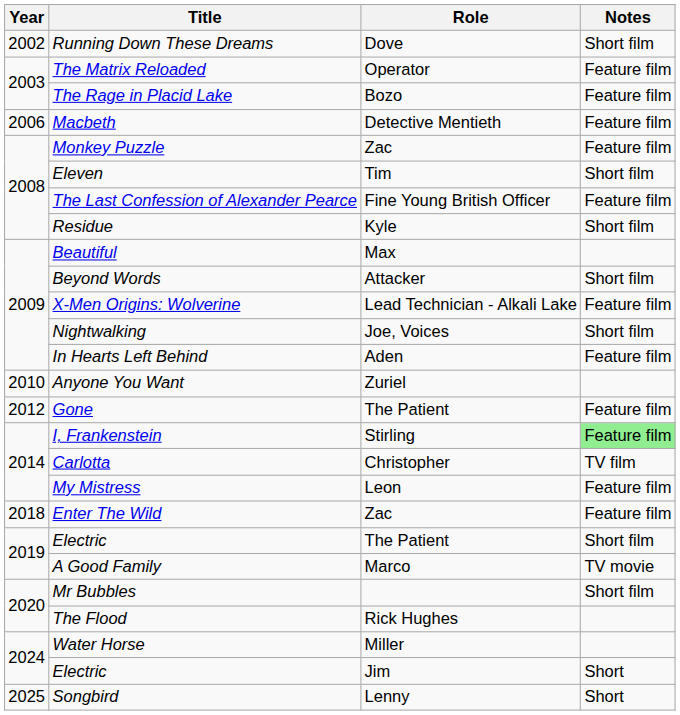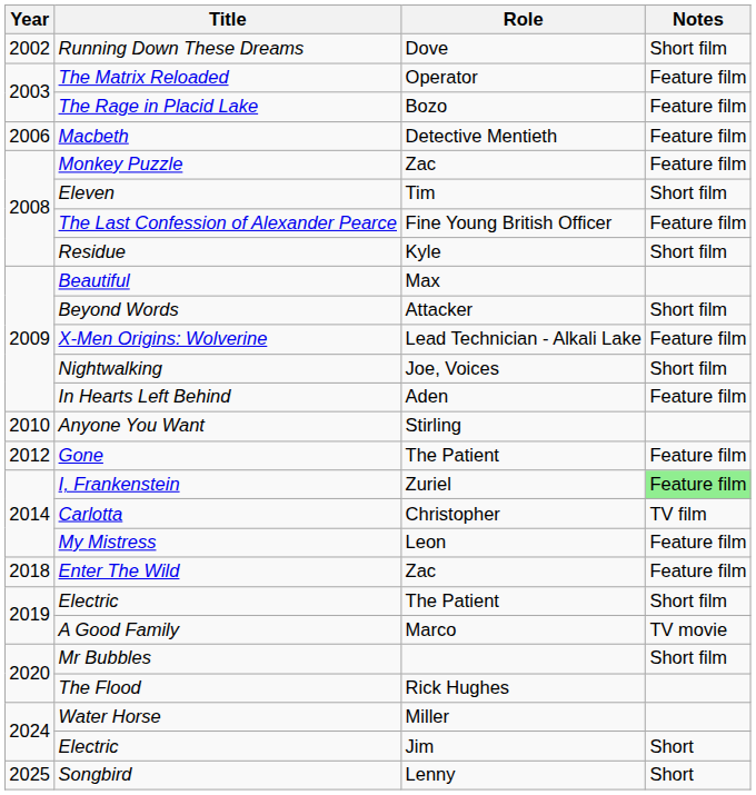 <table class="wikitable sortable">
 <tr>
 <th>Year</th>
 <th>Title</th>
 <th>Role</th>
 <th>Notes</th>
 </tr>
 <tr>
 <td>2002</td>
 <td><em>Running Down These Dreams</em></td>
 <td>Dove</td>
 <td>Short film</td>
 </tr>
 <tr>
 <td rowspan="2">2003</td>
 <td><em><a href='#'>The Matrix Reloaded</a></em></td>
 <td>Operator</td>
 <td>Feature film</td>
 </tr>
 <tr>
 <td><em><a href='#'>The Rage in Placid Lake</a></em></td>
 <td>Bozo</td>
 <td>Feature film</td>
 </tr>
 <tr>
 <td>2006</td>
 <td><em><a href='#'>Macbeth</a></em></td>
 <td>Detective Mentieth</td>
 <td>Feature film</td>
 </tr>
 <tr>
 <td rowspan="4">2008</td>
 <td><em><a href='#'>Monkey Puzzle</a></em></td>
 <td>Zac</td>
 <td>Feature film</td>
 </tr>
 <tr>
 <td><em>Eleven</em></td>
 <td>Tim</td>
 <td>Short film</td>
 </tr>
 <tr>
 <td><em><a href='#'>The Last Confession of Alexander Pearce</a></em></td>
 <td>Fine Young British Officer</td>
 <td>Feature film</td>
 </tr>
 <tr>
 <td><em>Residue</em></td>
 <td>Kyle</td>
 <td>Short film</td>
 </tr>
 <tr>
 <td rowspan="5">2009</td>
 <td><em><a href='#'>Beautiful</a></em></td>
 <td>Max</td>
 <td></td>
 </tr>
 <tr>
 <td><em>Beyond Words</em></td>
 <td>Attacker</td>
 <td>Short film</td>
 </tr>
 <tr>
 <td><em><a href='#'>X-Men Origins: Wolverine</a></em></td>
 <td>Lead Technician - Alkali Lake</td>
 <td>Feature film</td>
 </tr>
 <tr>
 <td><em>Nightwalking</em></td>
 <td>Joe, Voices</td>
 <td>Short film</td>
 </tr>
 <tr>
 <td><em>In Hearts Left Behind</em></td>
 <td>Aden</td>
 <td>Feature film</td>
 </tr>
 <tr>
 <td>2010</td>
 <td><em>Anyone You Want</em></td>
-<td>Zuriel</td>
+<td>Stirling</td>
 <td></td>
 </tr>
 <tr>
 <td>2012</td>
 <td><em><a href='#'>Gone</a></em></td>
 <td>The Patient</td>
 <td>Feature film</td>
 </tr>
 <tr>
 <td rowspan="3">2014</td>
 <td><em><a href='#'>I, Frankenstein</a></em></td>
-<td>Stirling</td>
+<td>Zuriel</td>
 <td style="background: lightgreen;">Feature film</td>
 </tr>
 <tr>
 <td><em><a href='#'>Carlotta</a></em></td>
 <td>Christopher</td>
 <td>TV film</td>
 </tr>
 <tr>
 <td><em><a href='#'>My Mistress</a></em></td>
 <td>Leon</td>
 <td>Feature film</td>
 </tr>
 <tr>
 <td>2018</td>
 <td><em><a href='#'>Enter The Wild</a></em></td>
 <td>Zac</td>
 <td>Feature film</td>
 </tr>
 <tr>
 <td rowspan="2">2019</td>
 <td><em>Electric</em></td>
 <td>The Patient</td>
 <td>Short film</td>
 </tr>
 <tr>
 <td><em>A Good Family</em></td>
 <td>Marco</td>
 <td>TV movie</td>
 </tr>
 <tr>
 <td rowspan="2">2020</td>
 <td><em>Mr Bubbles</em></td>
 <td></td>
 <td>Short film</td>
 </tr>
 <tr>
 <td><em>The Flood</em></td>
 <td>Rick Hughes</td>
 <td></td>
 </tr>
 <tr>
 <td rowspan="2">2024</td>
 <td><em>Water Horse</em></td>
 <td>Miller</td>
 <td></td>
 </tr>
 <tr>
 <td><em>Electric</em></td>
 <td>Jim</td>
 <td>Short</td>
 </tr>
 <tr>
 <td>2025</td>
 <td><em>Songbird</em></td>
 <td>Lenny</td>
 <td>Short</td>
 </tr>
 </table>
